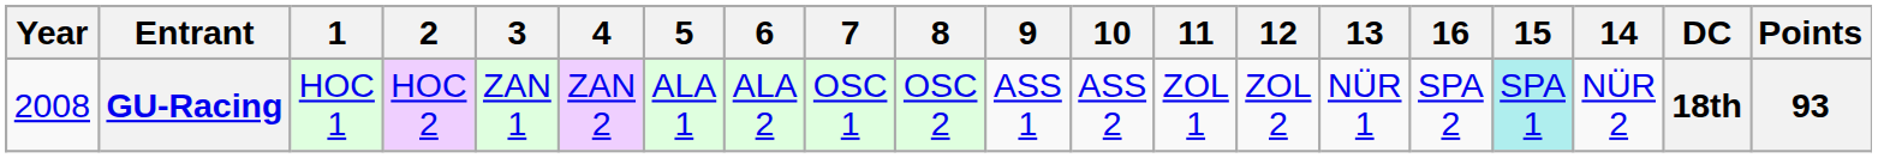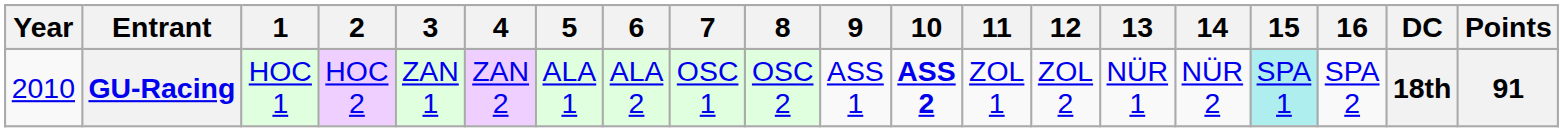 <table class="wikitable" style="text-align:center; font-size:85%">
 <tr>
 <th>Year</th>
 <th>Entrant</th>
 <th>1</th>
 <th>2</th>
 <th>3</th>
 <th>4</th>
 <th>5</th>
 <th>6</th>
 <th>7</th>
 <th>8</th>
 <th>9</th>
 <th>10</th>
 <th>11</th>
 <th>12</th>
 <th>13</th>
+<th>14</th>
+<th>15</th>
 <th>16</th>
-<th>15</th>
-<th>14</th>
 <th>DC</th>
 <th>Points</th>
 </tr>
 <tr>
-<td><a href='#'>2008</a></td>
+<td><a href='#'>2010</a></td>
 <th nowrap><a href='#'>GU-Racing</a></th>
 <td style="background:#dfffdf;"><a href='#'>HOC<br>1</a><br></td>
 <td style="background:#efcfff;"><a href='#'>HOC<br>2</a><br></td>
 <td style="background:#dfffdf;"><a href='#'>ZAN<br>1</a><br></td>
 <td style="background:#efcfff;"><a href='#'>ZAN<br>2</a><br></td>
 <td style="background:#dfffdf;"><a href='#'>ALA<br>1</a><br></td>
 <td style="background:#dfffdf;"><a href='#'>ALA<br>2</a><br></td>
 <td style="background:#dfffdf;"><a href='#'>OSC<br>1</a><br></td>
 <td style="background:#dfffdf;"><a href='#'>OSC<br>2</a><br></td>
 <td><a href='#'>ASS<br>1</a></td>
-<td><a href='#'>ASS<br>2</a></td>
+<td><strong><a href='#'>ASS<br>2</a></strong></td>
 <td><a href='#'>ZOL<br>1</a></td>
 <td><a href='#'>ZOL<br>2</a></td>
 <td><a href='#'>NÜR<br>1</a></td>
+<td><a href='#'>NÜR<br>2</a></td>
+<td style="background: paleturquoise;"><a href='#'>SPA<br>1</a></td>
 <td><a href='#'>SPA<br>2</a></td>
-<td style="background: paleturquoise;"><a href='#'>SPA<br>1</a></td>
-<td><a href='#'>NÜR<br>2</a></td>
 <th>18th</th>
-<th>93</th>
+<th>91</th>
 </tr>
 </table>
